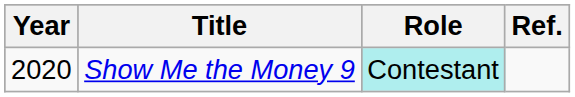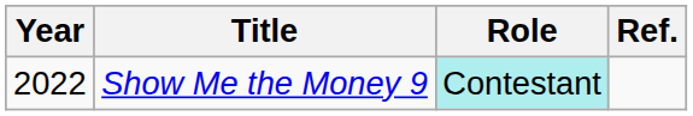 <table class="wikitable">
 <tr>
 <th>Year</th>
 <th>Title</th>
 <th>Role</th>
 <th>Ref.</th>
 </tr>
 <tr>
-<td>2020</td>
+<td>2022</td>
 <td><em><a href='#'>Show Me the Money 9</a></em></td>
 <td style="background: paleturquoise;">Contestant</td>
 <td></td>
 </tr>
 </table>
